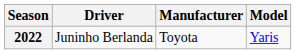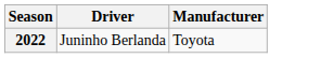 <table class="wikitable">
 <tr>
 <th>Season</th>
 <th>Driver</th>
 <th>Manufacturer</th>
-<th>Model</th>
 </tr>
 <tr>
 <th>2022</th>
 <td> Juninho Berlanda</td>
 <td> Toyota</td>
-<td><a href='#'>Yaris</a></td>
 </tr>
 </table>
